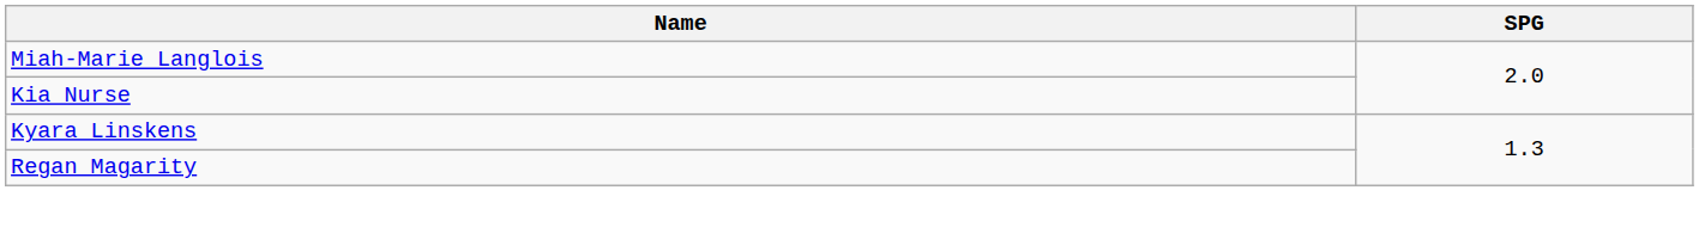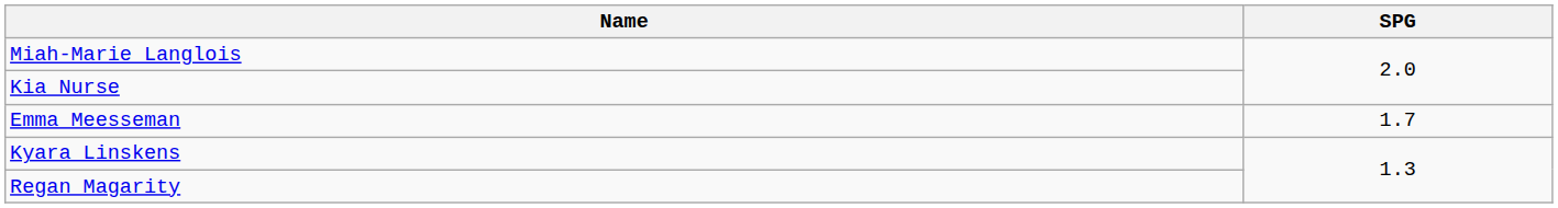 <table class=wikitable width="50%">
 <tr>
 <th width="80%">Name</th>
 <th width="20%">SPG</th>
 </tr>
 <tr>
 <td> <a href='#'>Miah-Marie Langlois</a></td>
 <td align=center rowspan=2>2.0</td>
 </tr>
 <tr>
 <td> <a href='#'>Kia Nurse</a></td>
 </tr>
 <tr>
+<td> <a href='#'>Emma Meesseman</a></td>
+<td align=center>1.7</td>
+</tr>
+<tr>
 <td> <a href='#'>Kyara Linskens</a></td>
 <td align=center rowspan=2>1.3</td>
 </tr>
 <tr>
 <td> <a href='#'>Regan Magarity</a></td>
 </tr>
 </table>
